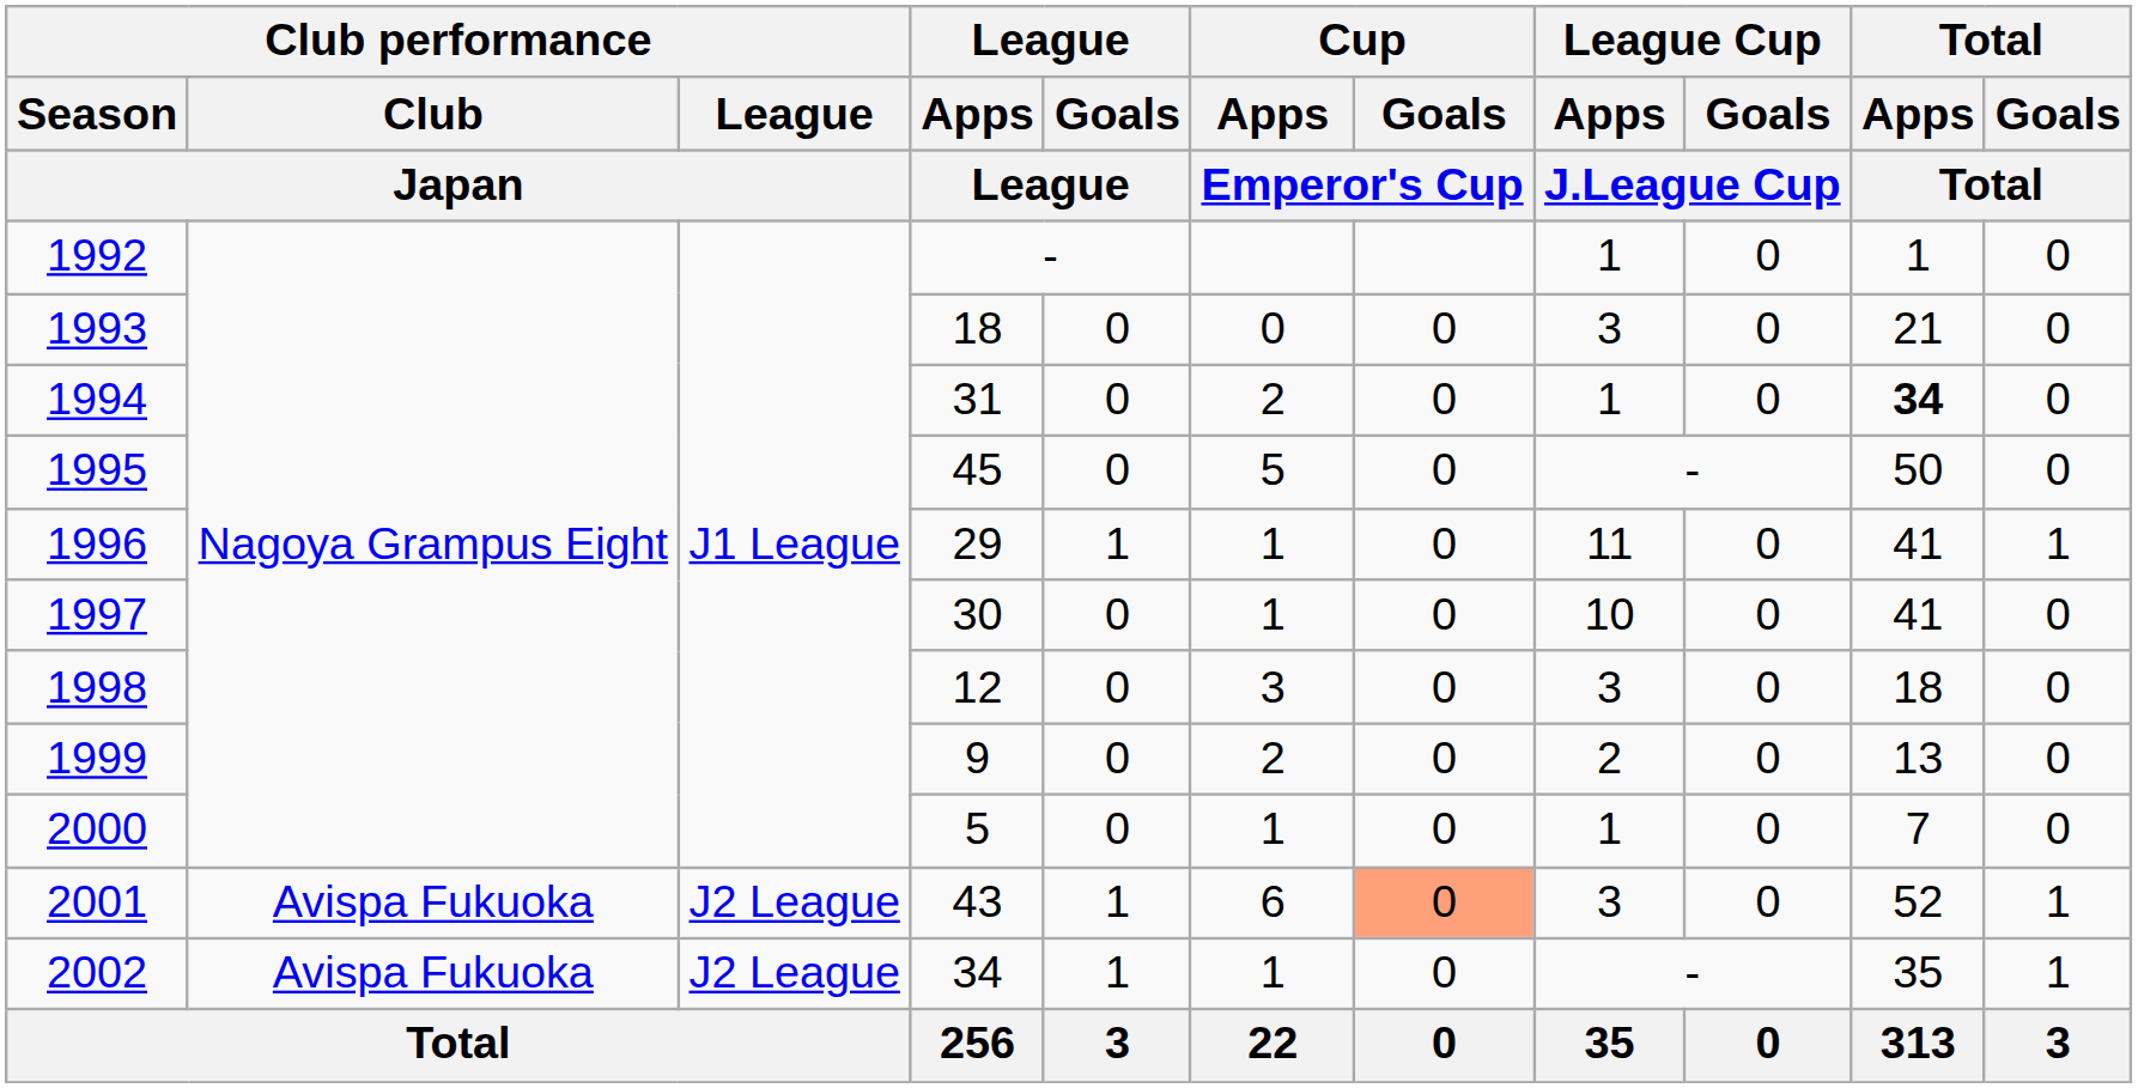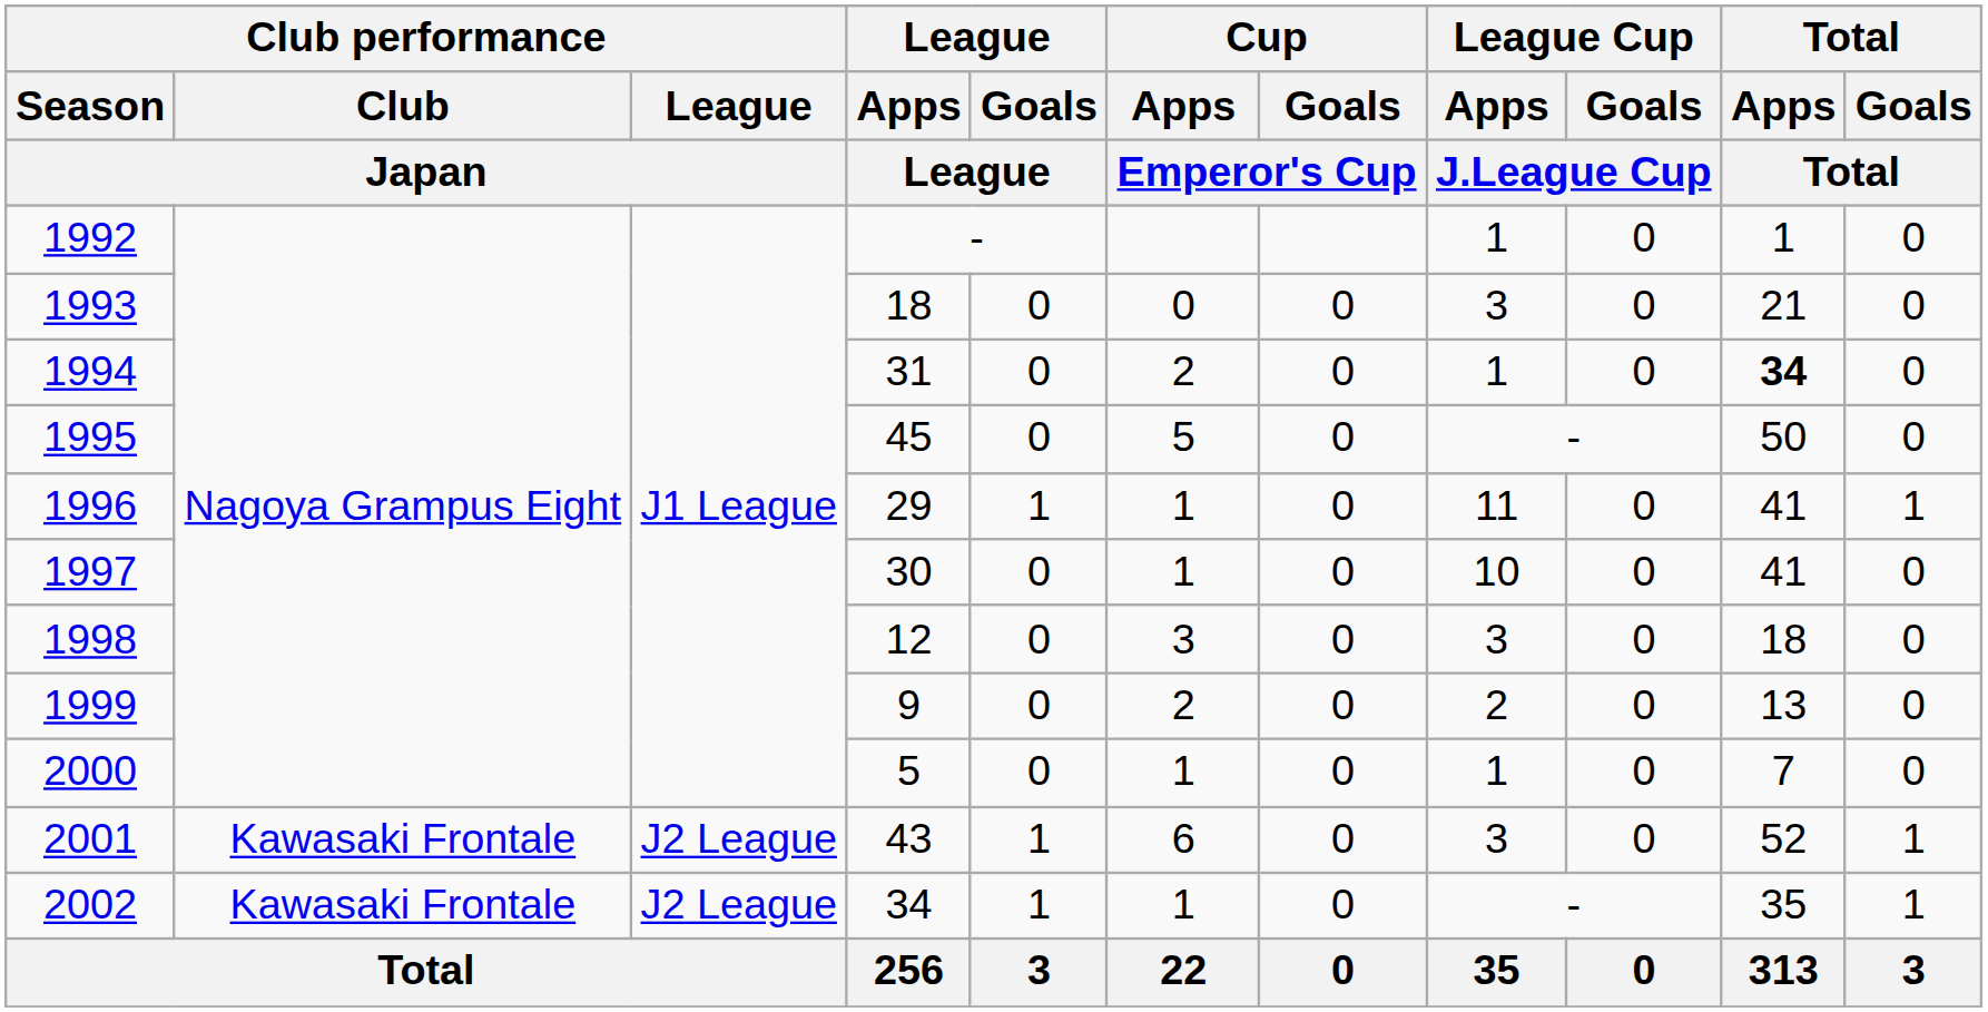 <table class="wikitable" style="text-align:center;">
 <tr>
 <th colspan=3>Club performance</th>
 <th colspan=2>League</th>
 <th colspan=2>Cup</th>
 <th colspan=2>League Cup</th>
 <th colspan=2>Total</th>
 </tr>
 <tr>
 <th>Season</th>
 <th>Club</th>
 <th>League</th>
 <th>Apps</th>
 <th>Goals</th>
 <th>Apps</th>
 <th>Goals</th>
 <th>Apps</th>
 <th>Goals</th>
 <th>Apps</th>
 <th>Goals</th>
 </tr>
 <tr>
 <th colspan=3>Japan</th>
 <th colspan=2>League</th>
 <th colspan=2><a href='#'>Emperor's Cup</a></th>
 <th colspan=2><a href='#'>J.League Cup</a></th>
 <th colspan=2>Total</th>
 </tr>
 <tr>
 <td><a href='#'>1992</a></td>
 <td rowspan="9"><a href='#'>Nagoya Grampus Eight</a></td>
 <td rowspan="9"><a href='#'>J1 League</a></td>
 <td colspan="2">-</td>
 <td></td>
 <td></td>
 <td>1</td>
 <td>0</td>
 <td>1</td>
 <td>0</td>
 </tr>
 <tr>
 <td><a href='#'>1993</a></td>
 <td>18</td>
 <td>0</td>
 <td>0</td>
 <td>0</td>
 <td>3</td>
 <td>0</td>
 <td>21</td>
 <td>0</td>
 </tr>
 <tr>
 <td><a href='#'>1994</a></td>
 <td>31</td>
 <td>0</td>
 <td>2</td>
 <td>0</td>
 <td>1</td>
 <td>0</td>
 <td><strong>34</strong></td>
 <td>0</td>
 </tr>
 <tr>
 <td><a href='#'>1995</a></td>
 <td>45</td>
 <td>0</td>
 <td>5</td>
 <td>0</td>
 <td colspan="2">-</td>
 <td>50</td>
 <td>0</td>
 </tr>
 <tr>
 <td><a href='#'>1996</a></td>
 <td>29</td>
 <td>1</td>
 <td>1</td>
 <td>0</td>
 <td>11</td>
 <td>0</td>
 <td>41</td>
 <td>1</td>
 </tr>
 <tr>
 <td><a href='#'>1997</a></td>
 <td>30</td>
 <td>0</td>
 <td>1</td>
 <td>0</td>
 <td>10</td>
 <td>0</td>
 <td>41</td>
 <td>0</td>
 </tr>
 <tr>
 <td><a href='#'>1998</a></td>
 <td>12</td>
 <td>0</td>
 <td>3</td>
 <td>0</td>
 <td>3</td>
 <td>0</td>
 <td>18</td>
 <td>0</td>
 </tr>
 <tr>
 <td><a href='#'>1999</a></td>
 <td>9</td>
 <td>0</td>
 <td>2</td>
 <td>0</td>
 <td>2</td>
 <td>0</td>
 <td>13</td>
 <td>0</td>
 </tr>
 <tr>
 <td><a href='#'>2000</a></td>
 <td>5</td>
 <td>0</td>
 <td>1</td>
 <td>0</td>
 <td>1</td>
 <td>0</td>
 <td>7</td>
 <td>0</td>
 </tr>
 <tr>
 <td><a href='#'>2001</a></td>
-<td><a href='#'>Avispa Fukuoka</a></td>
+<td><a href='#'>Kawasaki Frontale</a></td>
 <td><a href='#'>J2 League</a></td>
 <td>43</td>
 <td>1</td>
 <td>6</td>
-<td style="background: lightsalmon;">0</td>
+<td>0</td>
 <td>3</td>
 <td>0</td>
 <td>52</td>
 <td>1</td>
 </tr>
 <tr>
 <td><a href='#'>2002</a></td>
-<td><a href='#'>Avispa Fukuoka</a></td>
+<td><a href='#'>Kawasaki Frontale</a></td>
 <td><a href='#'>J2 League</a></td>
 <td>34</td>
 <td>1</td>
 <td>1</td>
 <td>0</td>
 <td colspan="2">-</td>
 <td>35</td>
 <td>1</td>
 </tr>
 <tr>
 <th colspan=3>Total</th>
 <th>256</th>
 <th>3</th>
 <th>22</th>
 <th>0</th>
 <th>35</th>
 <th>0</th>
 <th>313</th>
 <th>3</th>
 </tr>
 </table>
